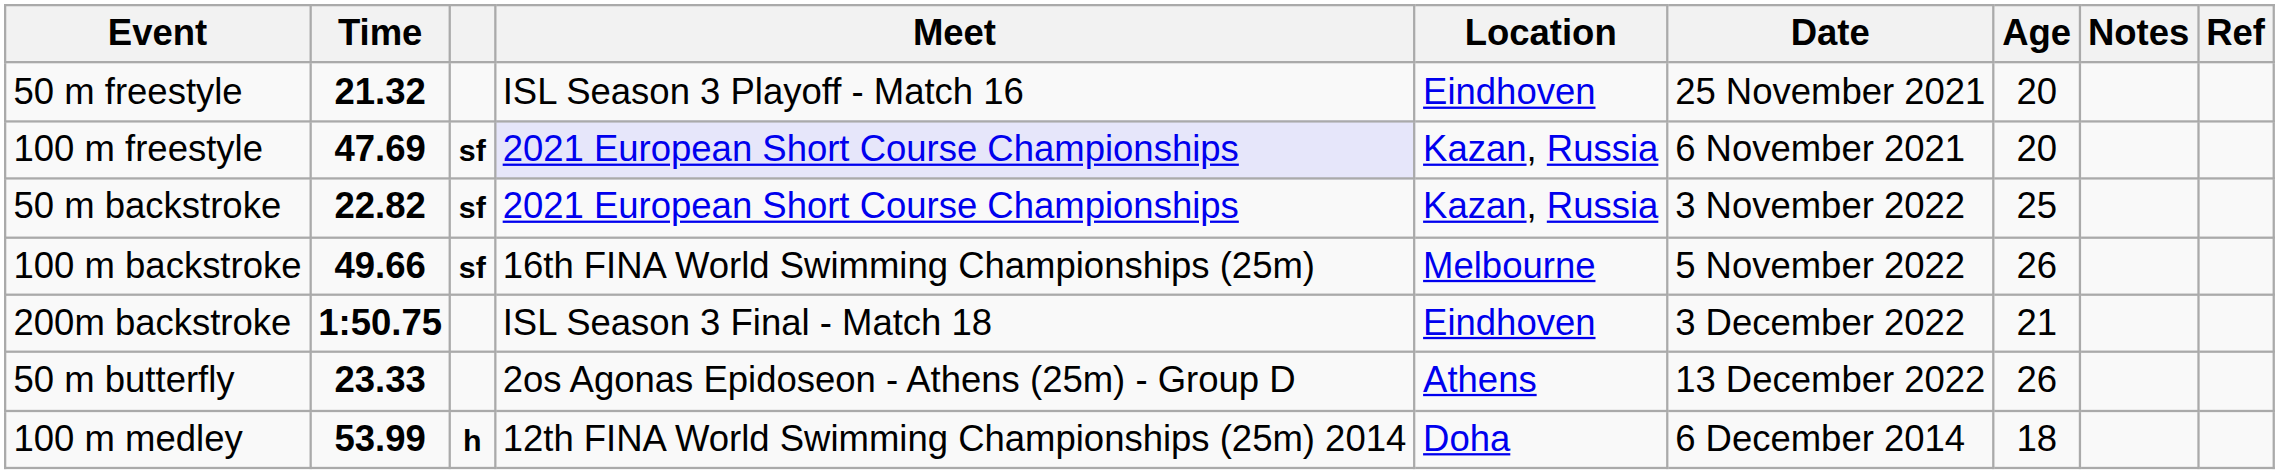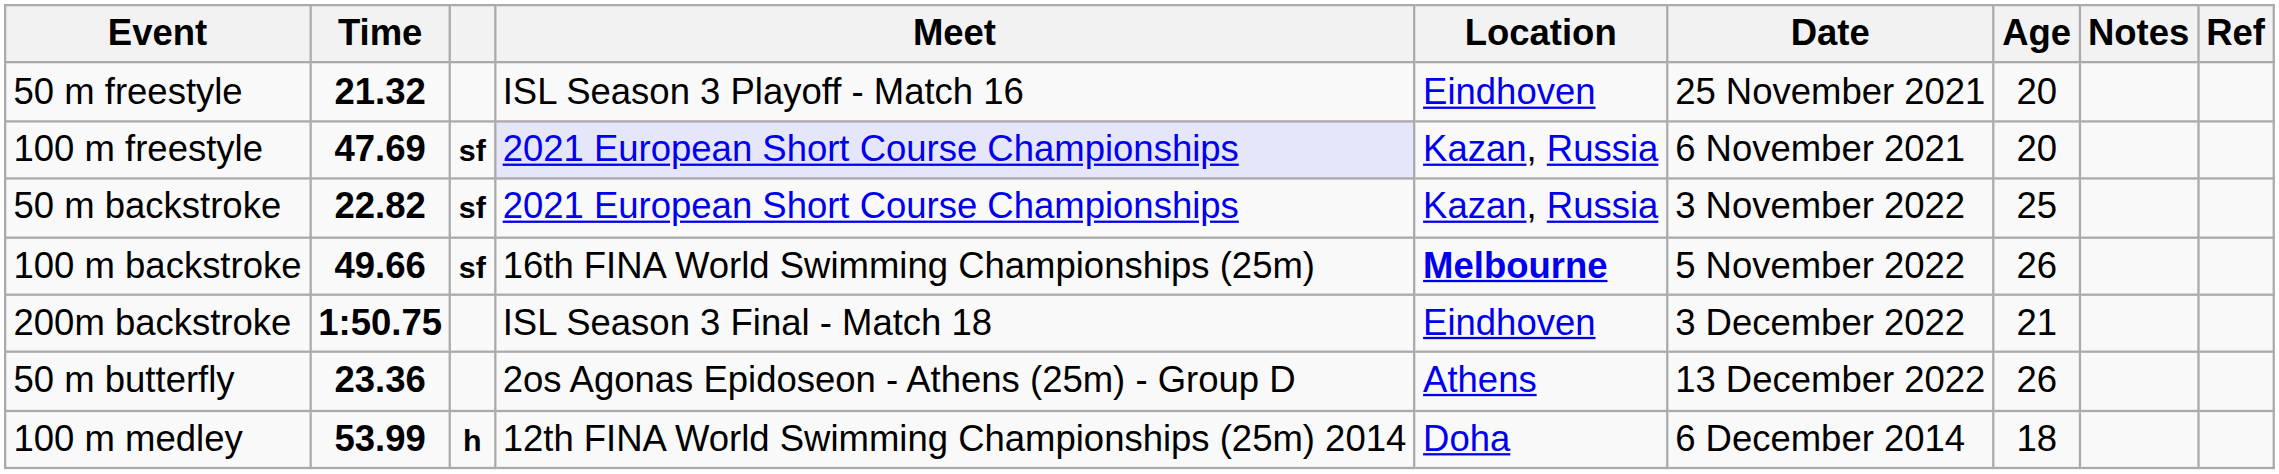 <table class="wikitable">
 <tr>
 <th>Event</th>
 <th>Time</th>
 <th></th>
 <th>Meet</th>
 <th>Location</th>
 <th>Date</th>
 <th>Age</th>
 <th>Notes</th>
 <th>Ref</th>
 </tr>
 <tr>
 <td>50 m freestyle</td>
 <td style="text-align:center;"><strong>21.32</strong></td>
 <td style="text-align:center;"></td>
 <td>ISL Season 3 Playoff - Match 16</td>
 <td><a href='#'>Eindhoven</a></td>
 <td>25 November 2021</td>
 <td style="text-align:center;">20</td>
 <td style="text-align:center;"></td>
 <td style="text-align:center;"></td>
 </tr>
 <tr>
 <td>100 m freestyle</td>
 <td style="text-align:center;"><strong>47.69</strong></td>
 <td style="text-align:center;"><strong><small>sf</small></strong></td>
 <td style="background: lavender;"><a href='#'>2021 European Short Course Championships</a></td>
 <td><a href='#'>Kazan</a>, <a href='#'>Russia</a></td>
 <td>6 November 2021</td>
 <td style="text-align:center;">20</td>
 <td style="text-align:center;"></td>
 <td style="text-align:center;"></td>
 </tr>
 <tr>
 <td>50 m backstroke</td>
 <td style="text-align:center;"><strong>22.82</strong></td>
 <td style="text-align:center;"><strong><small>sf</small></strong></td>
 <td><a href='#'>2021 European Short Course Championships</a></td>
 <td><a href='#'>Kazan</a>, <a href='#'>Russia</a></td>
 <td>3 November 2022</td>
 <td style="text-align:center;">25</td>
 <td style="text-align:center;"></td>
 <td style="text-align:center;"></td>
 </tr>
 <tr>
 <td>100 m backstroke</td>
 <td style="text-align:center;"><strong>49.66</strong></td>
 <td style="text-align:center;"><strong><small>sf</small></strong></td>
 <td>16th FINA World Swimming Championships (25m)</td>
-<td><a href='#'>Melbourne</a></td>
+<td><strong><a href='#'>Melbourne</a></strong></td>
 <td>5 November 2022</td>
 <td style="text-align:center;">26</td>
 <td style="text-align:center;"></td>
 <td style="text-align:center;"></td>
 </tr>
 <tr>
 <td>200m backstroke</td>
 <td style="text-align:center;"><strong>1:50.75</strong></td>
 <td style="text-align:center;"></td>
 <td>ISL Season 3 Final - Match 18</td>
 <td><a href='#'>Eindhoven</a></td>
 <td>3 December 2022</td>
 <td style="text-align:center;">21</td>
 <td style="text-align:center;"></td>
 <td style="text-align:center;"></td>
 </tr>
 <tr>
 <td>50 m butterfly</td>
-<td style="text-align:center;"><strong>23.33</strong></td>
+<td style="text-align:center;"><strong>23.36</strong></td>
 <td style="text-align:center;"></td>
 <td>2os Agonas Epidoseon - Athens (25m) - Group D</td>
 <td><a href='#'>Athens</a></td>
 <td>13 December 2022</td>
 <td style="text-align:center;">26</td>
 <td style="text-align:center;"></td>
 <td style="text-align:center;"></td>
 </tr>
 <tr>
 <td>100 m medley</td>
 <td style="text-align:center;"><strong>53.99</strong></td>
 <td style="text-align:center;"><strong><small>h</small></strong></td>
 <td>12th FINA World Swimming Championships (25m) 2014</td>
 <td><a href='#'>Doha</a></td>
 <td>6 December 2014</td>
 <td style="text-align:center;">18</td>
 <td style="text-align:center;"></td>
 <td style="text-align:center;"></td>
 </tr>
 </table>
